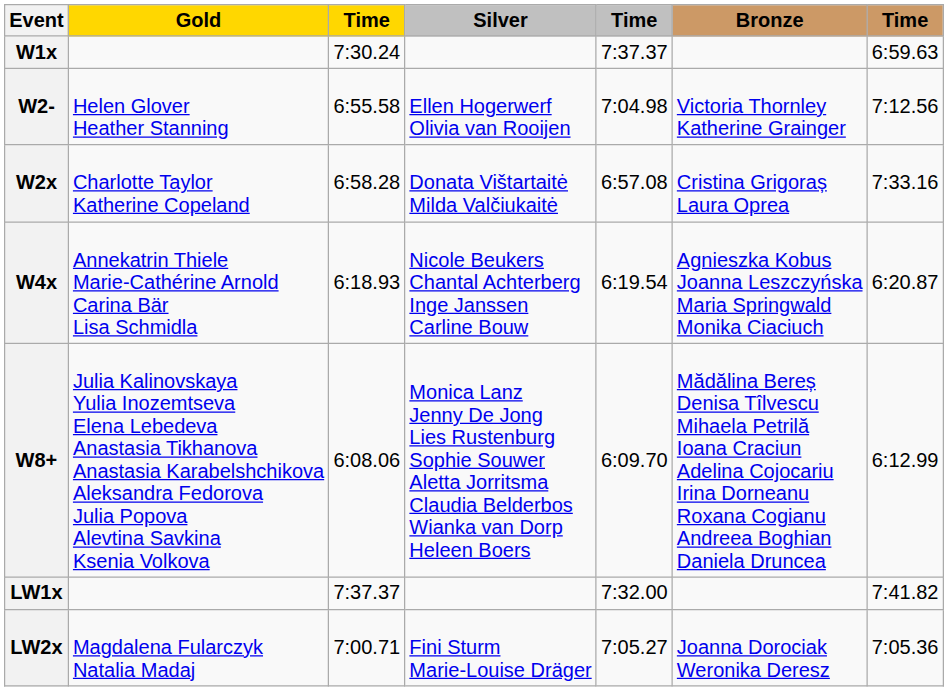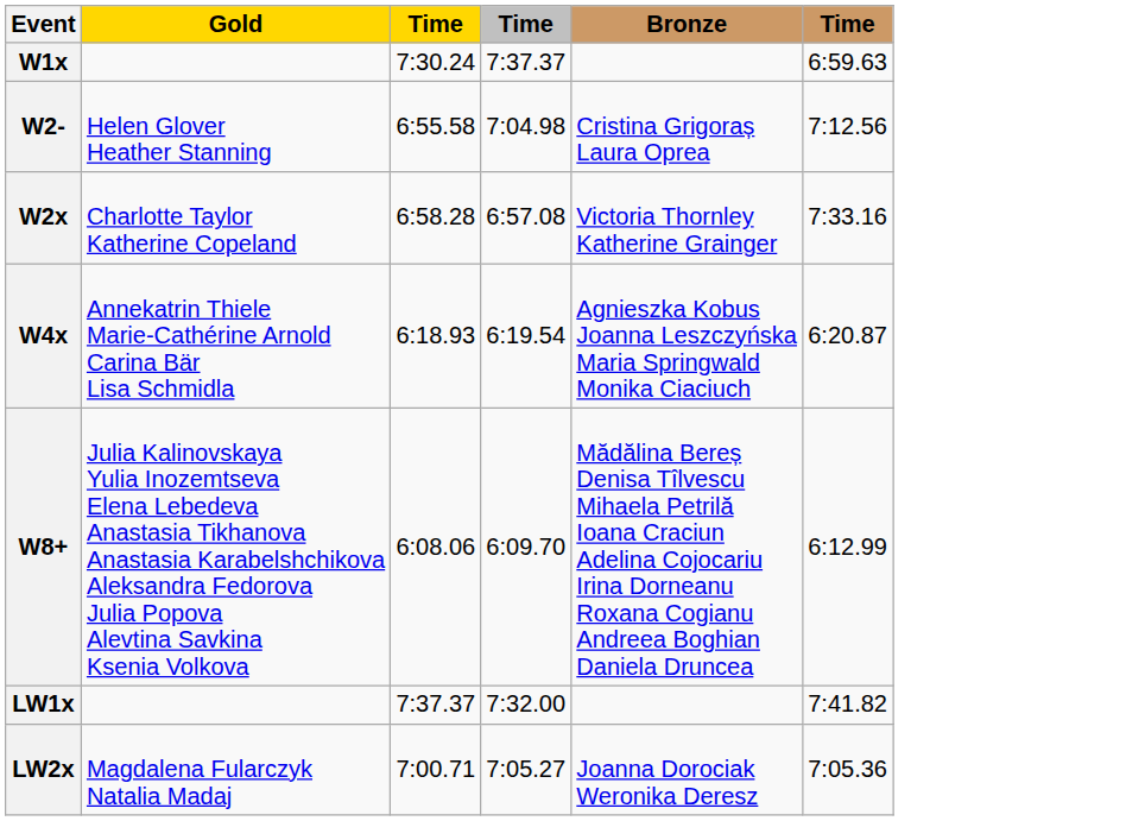 <table class="wikitable">
 <tr>
 <th scope="col">Event</th>
 <th scope="col" style="background:gold;">Gold</th>
 <th scope="col" style="background:gold;">Time</th>
-<th scope="col" style="background:silver;">Silver</th>
 <th scope="col" style="background:silver;">Time</th>
 <th scope="col" style="background:#c96;">Bronze</th>
 <th scope="col" style="background:#c96;">Time</th>
 </tr>
 <tr>
 <th scope="row">W1x</th>
 <td></td>
 <td>7:30.24</td>
-<td></td>
 <td>7:37.37</td>
 <td></td>
 <td>6:59.63</td>
 </tr>
 <tr>
 <th scope="row">W2-</th>
 <td><br><a href='#'>Helen Glover</a><br><a href='#'>Heather Stanning</a></td>
 <td>6:55.58</td>
-<td><br><a href='#'>Ellen Hogerwerf</a><br><a href='#'>Olivia van Rooijen</a></td>
 <td>7:04.98</td>
-<td><br><a href='#'>Victoria Thornley</a><br><a href='#'>Katherine Grainger</a></td>
+<td><br><a href='#'>Cristina Grigoraș</a><br><a href='#'>Laura Oprea</a></td>
 <td>7:12.56</td>
 </tr>
 <tr>
 <th scope="row">W2x</th>
 <td><br><a href='#'>Charlotte Taylor</a><br><a href='#'>Katherine Copeland</a></td>
 <td>6:58.28</td>
-<td><br><a href='#'>Donata Vištartaitė</a><br><a href='#'>Milda Valčiukaitė</a></td>
 <td>6:57.08</td>
-<td><br><a href='#'>Cristina Grigoraș</a><br><a href='#'>Laura Oprea</a></td>
+<td><br><a href='#'>Victoria Thornley</a><br><a href='#'>Katherine Grainger</a></td>
 <td>7:33.16</td>
 </tr>
 <tr>
 <th scope="row">W4x</th>
 <td><br><a href='#'>Annekatrin Thiele</a><br><a href='#'>Marie-Cathérine Arnold</a><br><a href='#'>Carina Bär</a><br><a href='#'>Lisa Schmidla</a></td>
 <td>6:18.93</td>
-<td><br><a href='#'>Nicole Beukers</a><br><a href='#'>Chantal Achterberg</a><br><a href='#'>Inge Janssen</a><br><a href='#'>Carline Bouw</a></td>
 <td>6:19.54</td>
 <td><br><a href='#'>Agnieszka Kobus</a><br><a href='#'>Joanna Leszczyńska</a><br><a href='#'>Maria Springwald</a><br><a href='#'>Monika Ciaciuch</a></td>
 <td>6:20.87</td>
 </tr>
 <tr>
 <th scope="row">W8+</th>
 <td><br><a href='#'>Julia Kalinovskaya</a><br><a href='#'>Yulia Inozemtseva</a><br><a href='#'>Elena Lebedeva</a><br><a href='#'>Anastasia Tikhanova</a><br><a href='#'>Anastasia Karabelshchikova</a><br><a href='#'>Aleksandra Fedorova</a><br><a href='#'>Julia Popova</a><br><a href='#'>Alevtina Savkina</a><br><a href='#'>Ksenia Volkova</a></td>
 <td>6:08.06</td>
-<td><br><a href='#'>Monica Lanz</a><br><a href='#'>Jenny De Jong</a><br><a href='#'>Lies Rustenburg</a><br><a href='#'>Sophie Souwer</a><br><a href='#'>Aletta Jorritsma</a><br><a href='#'>Claudia Belderbos</a><br><a href='#'>Wianka van Dorp</a><br><a href='#'>Heleen Boers</a></td>
 <td>6:09.70</td>
 <td><br><a href='#'>Mădălina Bereș</a><br><a href='#'>Denisa Tîlvescu</a><br><a href='#'>Mihaela Petrilă</a><br><a href='#'>Ioana Craciun</a><br><a href='#'>Adelina Cojocariu</a><br><a href='#'>Irina Dorneanu</a><br><a href='#'>Roxana Cogianu</a><br><a href='#'>Andreea Boghian</a><br><a href='#'>Daniela Druncea</a></td>
 <td>6:12.99</td>
 </tr>
 <tr>
 <th scope="row">LW1x</th>
 <td></td>
 <td>7:37.37</td>
-<td></td>
 <td>7:32.00</td>
 <td></td>
 <td>7:41.82</td>
 </tr>
 <tr>
 <th scope="row">LW2x</th>
 <td><br><a href='#'>Magdalena Fularczyk</a><br><a href='#'>Natalia Madaj</a></td>
 <td>7:00.71</td>
-<td><br><a href='#'>Fini Sturm</a><br><a href='#'>Marie-Louise Dräger</a></td>
 <td>7:05.27</td>
 <td><br><a href='#'>Joanna Dorociak</a><br><a href='#'>Weronika Deresz</a></td>
 <td>7:05.36</td>
 </tr>
 </table>
